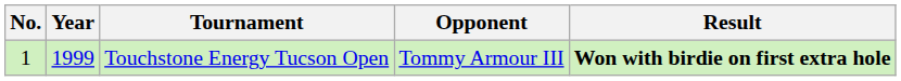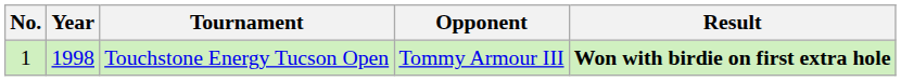 <table class="wikitable" style="font-size:95%;">
 <tr>
 <th>No.</th>
 <th>Year</th>
 <th>Tournament</th>
 <th>Opponent</th>
 <th>Result</th>
 </tr>
 <tr style="background:#D0F0C0;">
 <td align=center>1</td>
-<td><a href='#'>1999</a></td>
+<td><a href='#'>1998</a></td>
 <td><a href='#'>Touchstone Energy Tucson Open</a></td>
 <td> <a href='#'>Tommy Armour III</a></td>
 <td><strong>Won with birdie on first extra hole</strong></td>
 </tr>
 </table>
